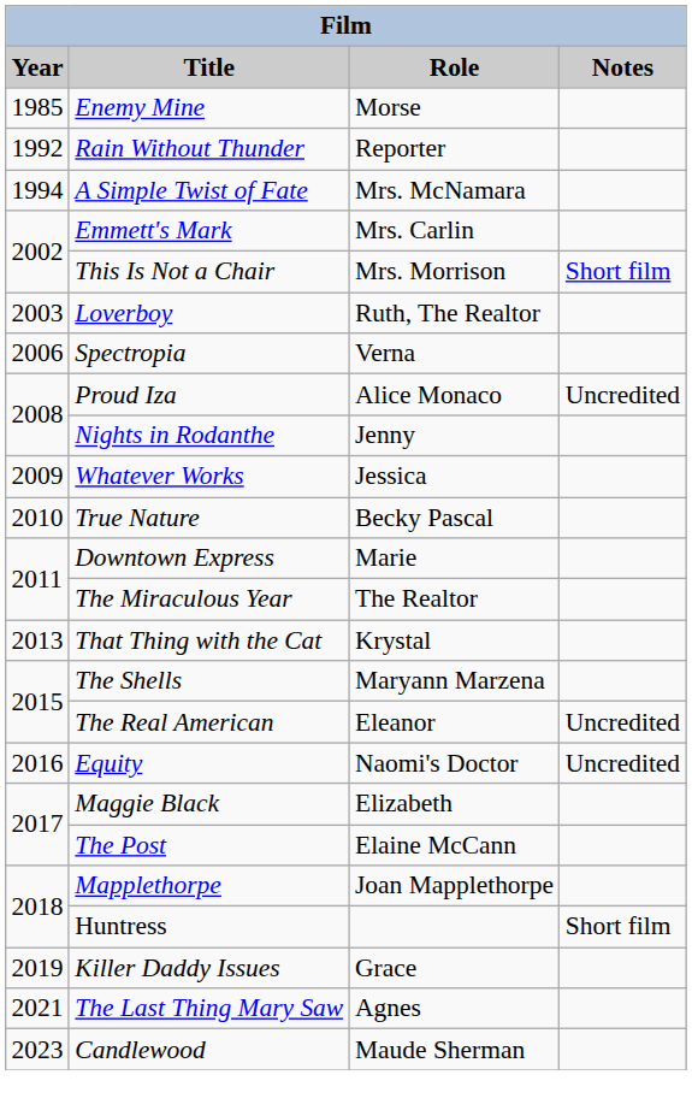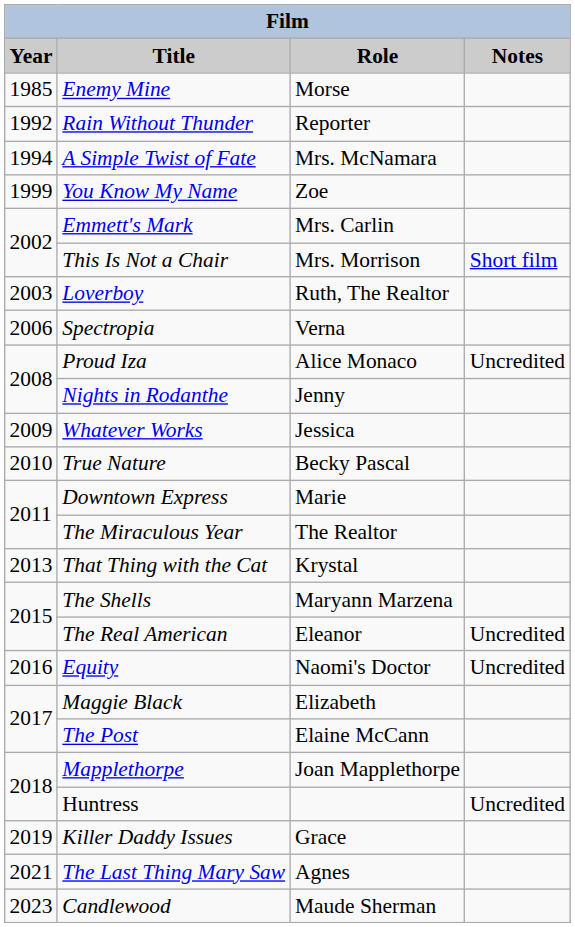 <table class="wikitable">
 <tr>
 <th colspan=4 style="background:#B0C4DE;">Film</th>
 </tr>
 <tr>
 <th style="background: #CCCCCC;">Year</th>
 <th style="background: #CCCCCC;">Title</th>
 <th style="background: #CCCCCC;">Role</th>
 <th style="background: #CCCCCC;">Notes</th>
 </tr>
 <tr>
 <td>1985</td>
 <td><em><a href='#'>Enemy Mine</a></em></td>
 <td>Morse</td>
 <td></td>
 </tr>
 <tr>
 <td>1992</td>
 <td><em><a href='#'>Rain Without Thunder</a></em></td>
 <td>Reporter</td>
 <td></td>
 </tr>
 <tr>
 <td>1994</td>
 <td><em><a href='#'>A Simple Twist of Fate</a></em></td>
 <td>Mrs. McNamara</td>
+<td></td>
+</tr>
+<tr>
+<td>1999</td>
+<td><em><a href='#'>You Know My Name</a></em></td>
+<td>Zoe</td>
 <td></td>
 </tr>
 <tr>
 <td rowspan=2>2002</td>
 <td><em><a href='#'>Emmett's Mark</a></em></td>
 <td>Mrs. Carlin</td>
 <td></td>
 </tr>
 <tr>
 <td><em>This Is Not a Chair</em></td>
 <td>Mrs. Morrison</td>
 <td><a href='#'>Short film</a></td>
 </tr>
 <tr>
 <td>2003</td>
 <td><em><a href='#'>Loverboy</a></em></td>
 <td>Ruth, The Realtor</td>
 <td></td>
 </tr>
 <tr>
 <td>2006</td>
 <td><em>Spectropia</em></td>
 <td>Verna</td>
 <td></td>
 </tr>
 <tr>
 <td rowspan=2>2008</td>
 <td><em>Proud Iza</em></td>
 <td>Alice Monaco</td>
 <td>Uncredited</td>
 </tr>
 <tr>
 <td><em><a href='#'>Nights in Rodanthe</a></em></td>
 <td>Jenny</td>
 <td></td>
 </tr>
 <tr>
 <td>2009</td>
 <td><em><a href='#'>Whatever Works</a></em></td>
 <td>Jessica</td>
 <td></td>
 </tr>
 <tr>
 <td>2010</td>
 <td><em>True Nature</em></td>
 <td>Becky Pascal</td>
 <td></td>
 </tr>
 <tr>
 <td rowspan=2>2011</td>
 <td><em>Downtown Express</em></td>
 <td>Marie</td>
 <td></td>
 </tr>
 <tr>
 <td><em>The Miraculous Year</em></td>
 <td>The Realtor</td>
 <td></td>
 </tr>
 <tr>
 <td>2013</td>
 <td><em>That Thing with the Cat</em></td>
 <td>Krystal</td>
 <td></td>
 </tr>
 <tr>
 <td rowspan=2>2015</td>
 <td><em>The Shells</em></td>
 <td>Maryann Marzena</td>
 <td></td>
 </tr>
 <tr>
 <td><em>The Real American</em></td>
 <td>Eleanor</td>
 <td>Uncredited</td>
 </tr>
 <tr>
 <td>2016</td>
 <td><em><a href='#'>Equity</a></em></td>
 <td>Naomi's Doctor</td>
 <td>Uncredited</td>
 </tr>
 <tr>
 <td rowspan=2>2017</td>
 <td><em>Maggie Black</em></td>
 <td>Elizabeth</td>
 <td></td>
 </tr>
 <tr>
 <td><em><a href='#'>The Post</a></em></td>
 <td>Elaine McCann</td>
 <td></td>
 </tr>
 <tr>
 <td rowspan=2>2018</td>
 <td><em><a href='#'>Mapplethorpe</a></em></td>
 <td>Joan Mapplethorpe</td>
 <td></td>
 </tr>
 <tr>
 <td>Huntress</td>
 <td></td>
-<td>Short film</td>
+<td>Uncredited</td>
 </tr>
 <tr>
 <td>2019</td>
 <td><em>Killer Daddy Issues</em></td>
 <td>Grace</td>
 <td></td>
 </tr>
 <tr>
 <td>2021</td>
 <td><em><a href='#'>The Last Thing Mary Saw</a></em></td>
 <td>Agnes</td>
 <td></td>
 </tr>
 <tr>
 <td>2023</td>
 <td><em>Candlewood</em></td>
 <td>Maude Sherman</td>
 <td></td>
 </tr>
 </table>
